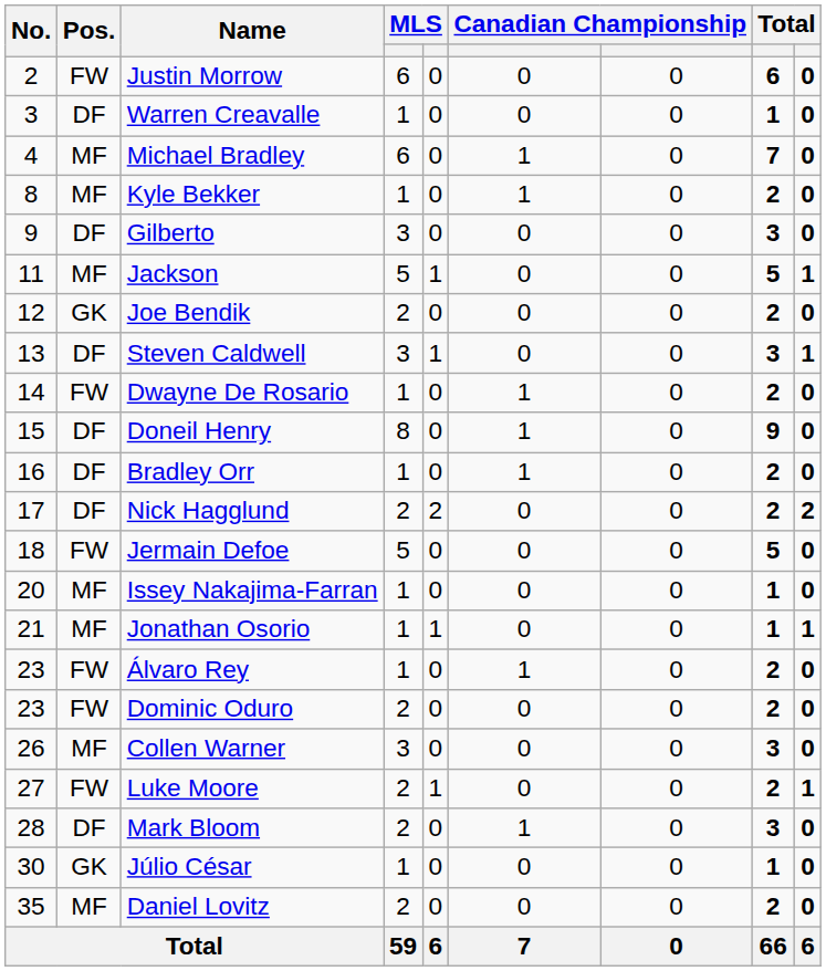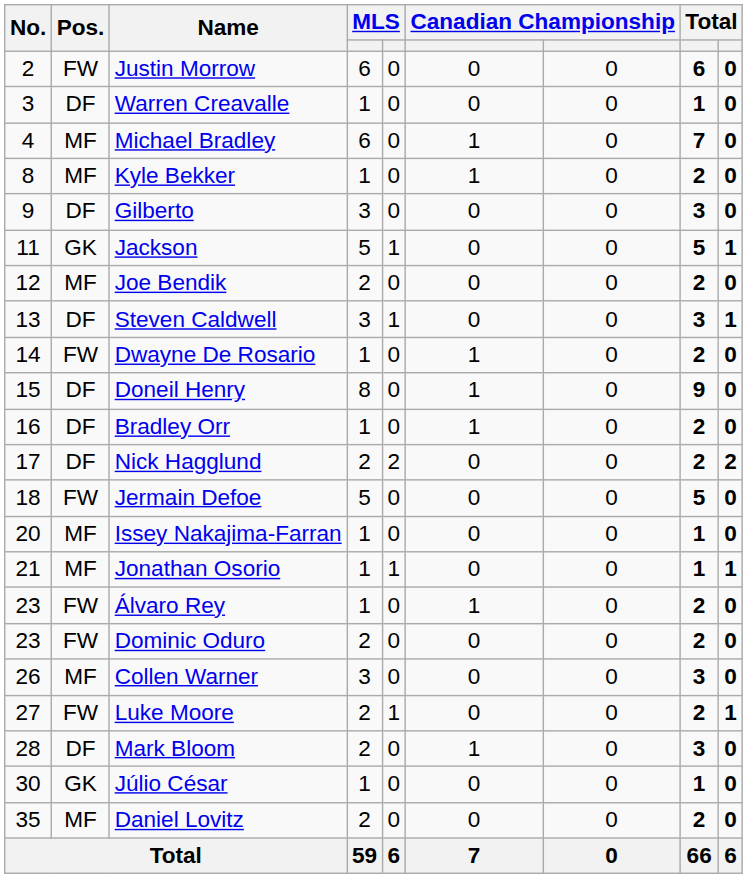 <table class="wikitable sortable" style="text-align: center;">
 <tr>
 <th rowspan="2">No.</th>
 <th rowspan="2">Pos.</th>
 <th rowspan="2">Name</th>
 <th colspan="2"><a href='#'>MLS</a></th>
 <th colspan="2"><a href='#'>Canadian Championship</a></th>
 <th colspan="2"><strong>Total</strong></th>
 </tr>
 <tr>
 <th></th>
 <th></th>
 <th></th>
 <th></th>
 <th></th>
 <th></th>
 </tr>
 <tr>
 <td>2</td>
 <td>FW</td>
 <td align=left> <a href='#'>Justin Morrow</a></td>
 <td>6</td>
 <td>0</td>
 <td>0</td>
 <td>0</td>
 <td><strong>6</strong></td>
 <td><strong>0</strong></td>
 </tr>
 <tr>
 <td>3</td>
 <td>DF</td>
 <td align=left> <a href='#'>Warren Creavalle</a></td>
 <td>1</td>
 <td>0</td>
 <td>0</td>
 <td>0</td>
 <td><strong>1</strong></td>
 <td><strong>0</strong></td>
 </tr>
 <tr>
 <td>4</td>
 <td>MF</td>
 <td align=left> <a href='#'>Michael Bradley</a></td>
 <td>6</td>
 <td>0</td>
 <td>1</td>
 <td>0</td>
 <td><strong>7</strong></td>
 <td><strong>0</strong></td>
 </tr>
 <tr>
 <td>8</td>
 <td>MF</td>
 <td align=left> <a href='#'>Kyle Bekker</a></td>
 <td>1</td>
 <td>0</td>
 <td>1</td>
 <td>0</td>
 <td><strong>2</strong></td>
 <td><strong>0</strong></td>
 </tr>
 <tr>
 <td>9</td>
 <td>DF</td>
 <td align=left> <a href='#'>Gilberto</a></td>
 <td>3</td>
 <td>0</td>
 <td>0</td>
 <td>0</td>
 <td><strong>3</strong></td>
 <td><strong>0</strong></td>
 </tr>
 <tr>
 <td>11</td>
-<td>MF</td>
+<td>GK</td>
 <td align=left> <a href='#'>Jackson</a></td>
 <td>5</td>
 <td>1</td>
 <td>0</td>
 <td>0</td>
 <td><strong>5</strong></td>
 <td><strong>1</strong></td>
 </tr>
 <tr>
 <td>12</td>
-<td>GK</td>
+<td>MF</td>
 <td align=left> <a href='#'>Joe Bendik</a></td>
 <td>2</td>
 <td>0</td>
 <td>0</td>
 <td>0</td>
 <td><strong>2</strong></td>
 <td><strong>0</strong></td>
 </tr>
 <tr>
 <td>13</td>
 <td>DF</td>
 <td align=left> <a href='#'>Steven Caldwell</a></td>
 <td>3</td>
 <td>1</td>
 <td>0</td>
 <td>0</td>
 <td><strong>3</strong></td>
 <td><strong>1</strong></td>
 </tr>
 <tr>
 <td>14</td>
 <td>FW</td>
 <td align=left> <a href='#'>Dwayne De Rosario</a></td>
 <td>1</td>
 <td>0</td>
 <td>1</td>
 <td>0</td>
 <td><strong>2</strong></td>
 <td><strong>0</strong></td>
 </tr>
 <tr>
 <td>15</td>
 <td>DF</td>
 <td align=left> <a href='#'>Doneil Henry</a></td>
 <td>8</td>
 <td>0</td>
 <td>1</td>
 <td>0</td>
 <td><strong>9</strong></td>
 <td><strong>0</strong></td>
 </tr>
 <tr>
 <td>16</td>
 <td>DF</td>
 <td align=left> <a href='#'>Bradley Orr</a></td>
 <td>1</td>
 <td>0</td>
 <td>1</td>
 <td>0</td>
 <td><strong>2</strong></td>
 <td><strong>0</strong></td>
 </tr>
 <tr>
 <td>17</td>
 <td>DF</td>
 <td align=left> <a href='#'>Nick Hagglund</a></td>
 <td>2</td>
 <td>2</td>
 <td>0</td>
 <td>0</td>
 <td><strong>2</strong></td>
 <td><strong>2</strong></td>
 </tr>
 <tr>
 <td>18</td>
 <td>FW</td>
 <td align=left> <a href='#'>Jermain Defoe</a></td>
 <td>5</td>
 <td>0</td>
 <td>0</td>
 <td>0</td>
 <td><strong>5</strong></td>
 <td><strong>0</strong></td>
 </tr>
 <tr>
 <td>20</td>
 <td>MF</td>
 <td align=left> <a href='#'>Issey Nakajima-Farran</a></td>
 <td>1</td>
 <td>0</td>
 <td>0</td>
 <td>0</td>
 <td><strong>1</strong></td>
 <td><strong>0</strong></td>
 </tr>
 <tr>
 <td>21</td>
 <td>MF</td>
 <td align=left> <a href='#'>Jonathan Osorio</a></td>
 <td>1</td>
 <td>1</td>
 <td>0</td>
 <td>0</td>
 <td><strong>1</strong></td>
 <td><strong>1</strong></td>
 </tr>
 <tr>
 <td>23</td>
 <td>FW</td>
 <td align=left> <a href='#'>Álvaro Rey</a></td>
 <td>1</td>
 <td>0</td>
 <td>1</td>
 <td>0</td>
 <td><strong>2</strong></td>
 <td><strong>0</strong></td>
 </tr>
 <tr>
 <td>23</td>
 <td>FW</td>
 <td align=left> <a href='#'>Dominic Oduro</a></td>
 <td>2</td>
 <td>0</td>
 <td>0</td>
 <td>0</td>
 <td><strong>2</strong></td>
 <td><strong>0</strong></td>
 </tr>
 <tr>
 <td>26</td>
 <td>MF</td>
 <td align=left> <a href='#'>Collen Warner</a></td>
 <td>3</td>
 <td>0</td>
 <td>0</td>
 <td>0</td>
 <td><strong>3</strong></td>
 <td><strong>0</strong></td>
 </tr>
 <tr>
 <td>27</td>
 <td>FW</td>
 <td align=left> <a href='#'>Luke Moore</a></td>
 <td>2</td>
 <td>1</td>
 <td>0</td>
 <td>0</td>
 <td><strong>2</strong></td>
 <td><strong>1</strong></td>
 </tr>
 <tr>
 <td>28</td>
 <td>DF</td>
 <td align=left> <a href='#'>Mark Bloom</a></td>
 <td>2</td>
 <td>0</td>
 <td>1</td>
 <td>0</td>
 <td><strong>3</strong></td>
 <td><strong>0</strong></td>
 </tr>
 <tr>
 <td>30</td>
 <td>GK</td>
 <td align=left> <a href='#'>Júlio César</a></td>
 <td>1</td>
 <td>0</td>
 <td>0</td>
 <td>0</td>
 <td><strong>1</strong></td>
 <td><strong>0</strong></td>
 </tr>
 <tr>
 <td>35</td>
 <td>MF</td>
 <td align=left> <a href='#'>Daniel Lovitz</a></td>
 <td>2</td>
 <td>0</td>
 <td>0</td>
 <td>0</td>
 <td><strong>2</strong></td>
 <td><strong>0</strong></td>
 </tr>
 <tr>
 <th colspan=3>Total</th>
 <th>59</th>
 <th>6</th>
 <th>7</th>
 <th>0</th>
 <th>66</th>
 <th>6</th>
 </tr>
 </table>
